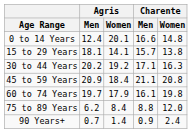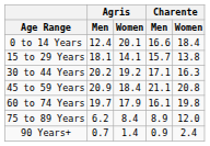 <table class="wikitable" style="text-align:center;">
 <tr>
 <th></th>
 <th colspan=2>Agris</th>
 <th colspan=2>Charente</th>
 </tr>
 <tr>
 <th>Age Range</th>
 <th>Men</th>
 <th>Women</th>
 <th>Men</th>
 <th>Women</th>
 </tr>
 <tr>
 <td>0 to 14 Years</td>
 <td>12.4</td>
 <td>20.1</td>
 <td>16.6</td>
-<td>14.8</td>
+<td>18.4</td>
 </tr>
 <tr>
 <td>15 to 29 Years</td>
 <td>18.1</td>
 <td>14.1</td>
 <td>15.7</td>
 <td>13.8</td>
 </tr>
 <tr>
 <td>30 to 44 Years</td>
 <td>20.2</td>
 <td>19.2</td>
 <td>17.1</td>
 <td>16.3</td>
 </tr>
 <tr>
 <td>45 to 59 Years</td>
 <td>20.9</td>
 <td>18.4</td>
 <td>21.1</td>
 <td>20.8</td>
 </tr>
 <tr>
 <td>60 to 74 Years</td>
 <td>19.7</td>
 <td>17.9</td>
 <td>16.1</td>
 <td>19.8</td>
 </tr>
 <tr>
 <td>75 to 89 Years</td>
 <td>6.2</td>
 <td>8.4</td>
-<td>8.8</td>
+<td>8.9</td>
 <td>12.0</td>
 </tr>
 <tr>
 <td>90 Years+</td>
 <td>0.7</td>
 <td>1.4</td>
 <td>0.9</td>
 <td>2.4</td>
 </tr>
 </table>
